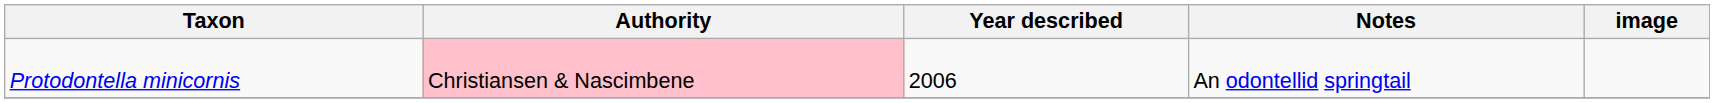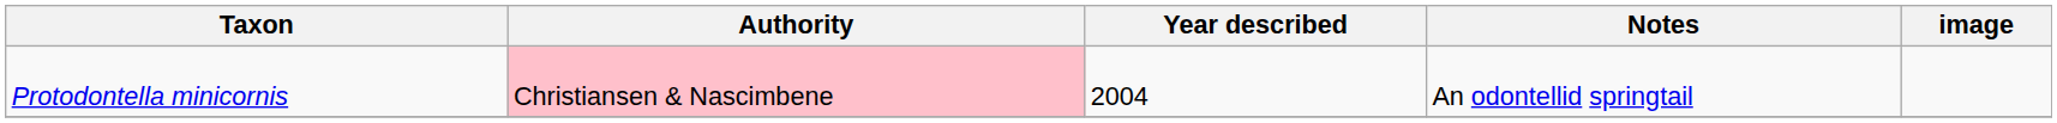 <table class="wikitable sortable" align="center" width="100%">
 <tr>
 <th>Taxon</th>
 <th>Authority</th>
 <th>Year described</th>
 <th>Notes</th>
 <th>image</th>
 </tr>
 <tr>
 <td><br><em><a href='#'>Protodontella minicornis</a></em></td>
 <td style="background: pink;"><br>Christiansen & Nascimbene</td>
-<td><br>2006</td>
+<td><br>2004</td>
 <td><br>An <a href='#'>odontellid</a> <a href='#'>springtail</a></td>
 <td></td>
 </tr>
 <tr>
 </tr>
 </table>
